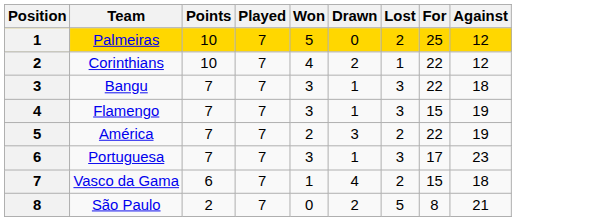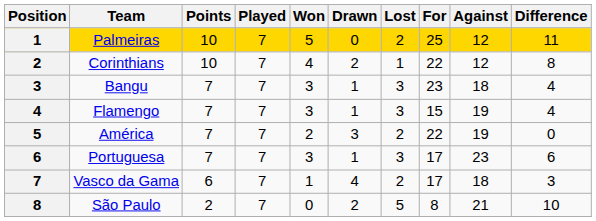 <table class="wikitable" style="text-align:center">
 <tr>
 <th>Position</th>
 <th>Team</th>
 <th>Points</th>
 <th>Played</th>
 <th>Won</th>
 <th>Drawn</th>
 <th>Lost</th>
 <th>For</th>
 <th>Against</th>
+<th>Difference</th>
 </tr>
 <tr style="background: gold;">
 <th>1</th>
 <td><a href='#'>Palmeiras</a></td>
 <td>10</td>
 <td>7</td>
 <td>5</td>
 <td>0</td>
 <td>2</td>
 <td>25</td>
 <td>12</td>
+<td>11</td>
 </tr>
 <tr>
 <th>2</th>
 <td><a href='#'>Corinthians</a></td>
 <td>10</td>
 <td>7</td>
 <td>4</td>
 <td>2</td>
 <td>1</td>
 <td>22</td>
 <td>12</td>
+<td>8</td>
 </tr>
 <tr>
 <th>3</th>
 <td><a href='#'>Bangu</a></td>
 <td>7</td>
 <td>7</td>
 <td>3</td>
 <td>1</td>
 <td>3</td>
-<td>22</td>
+<td>23</td>
 <td>18</td>
+<td>4</td>
 </tr>
 <tr>
 <th>4</th>
 <td><a href='#'>Flamengo</a></td>
 <td>7</td>
 <td>7</td>
 <td>3</td>
 <td>1</td>
 <td>3</td>
 <td>15</td>
 <td>19</td>
+<td>4</td>
 </tr>
 <tr>
 <th>5</th>
 <td><a href='#'>América</a></td>
 <td>7</td>
 <td>7</td>
 <td>2</td>
 <td>3</td>
 <td>2</td>
 <td>22</td>
 <td>19</td>
+<td>0</td>
 </tr>
 <tr>
 <th>6</th>
 <td><a href='#'>Portuguesa</a></td>
 <td>7</td>
 <td>7</td>
 <td>3</td>
 <td>1</td>
 <td>3</td>
 <td>17</td>
 <td>23</td>
+<td>6</td>
 </tr>
 <tr>
 <th>7</th>
 <td><a href='#'>Vasco da Gama</a></td>
 <td>6</td>
 <td>7</td>
 <td>1</td>
 <td>4</td>
 <td>2</td>
-<td>15</td>
+<td>17</td>
 <td>18</td>
+<td>3</td>
 </tr>
 <tr>
 <th>8</th>
 <td><a href='#'>São Paulo</a></td>
 <td>2</td>
 <td>7</td>
 <td>0</td>
 <td>2</td>
 <td>5</td>
 <td>8</td>
 <td>21</td>
+<td>10</td>
 </tr>
 </table>
